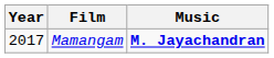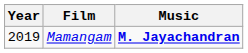 <table class="wikitable sortable">
 <tr>
 <th>Year</th>
 <th>Film</th>
 <th>Music</th>
 </tr>
 <tr>
-<td rowspan="1">2017</td>
+<td rowspan="1">2019</td>
 <td><em><a href='#'>Mamangam</a></em></td>
 <td><strong><a href='#'>M. Jayachandran</a></strong></td>
 </tr>
 </table>
